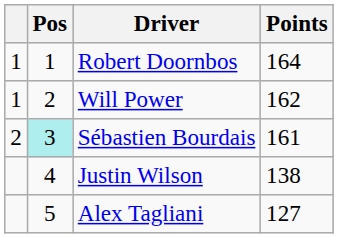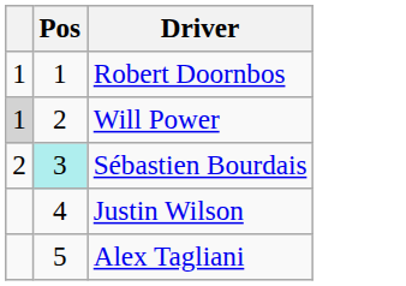 <table class="wikitable" style="font-size: 95%;">
 <tr>
 <th></th>
 <th>Pos</th>
 <th>Driver</th>
-<th>Points</th>
 </tr>
 <tr>
 <td align="left"> 1</td>
 <td align="center">1</td>
 <td> <a href='#'>Robert Doornbos</a></td>
-<td align="left">164</td>
 </tr>
 <tr>
-<td align="left"> 1</td>
+<td align="left" style="background: lightgrey;"> 1</td>
 <td align="center">2</td>
 <td> <a href='#'>Will Power</a></td>
-<td align="left">162</td>
 </tr>
 <tr>
 <td align="left"> 2</td>
 <td align="center" style="background: paleturquoise;">3</td>
 <td> <a href='#'>Sébastien Bourdais</a></td>
-<td align="left">161</td>
 </tr>
 <tr>
 <td align="left"></td>
 <td align="center">4</td>
 <td> <a href='#'>Justin Wilson</a></td>
-<td align="left">138</td>
 </tr>
 <tr>
 <td align="left"></td>
 <td align="center">5</td>
 <td> <a href='#'>Alex Tagliani</a></td>
-<td align="left">127</td>
 </tr>
 </table>
